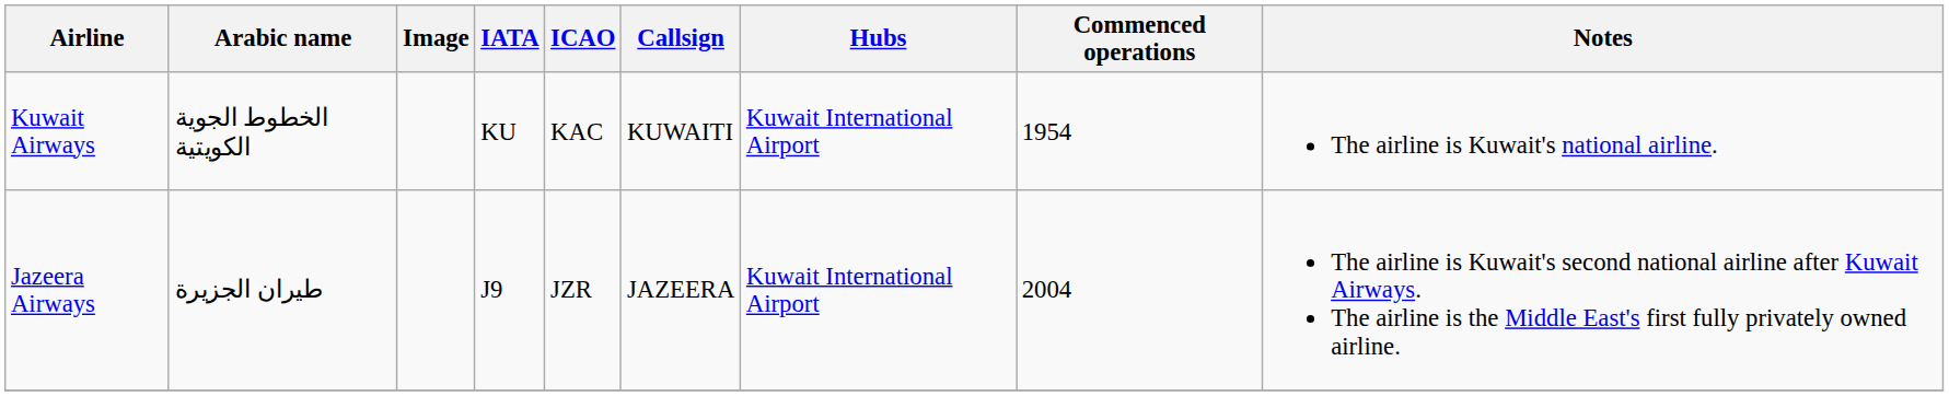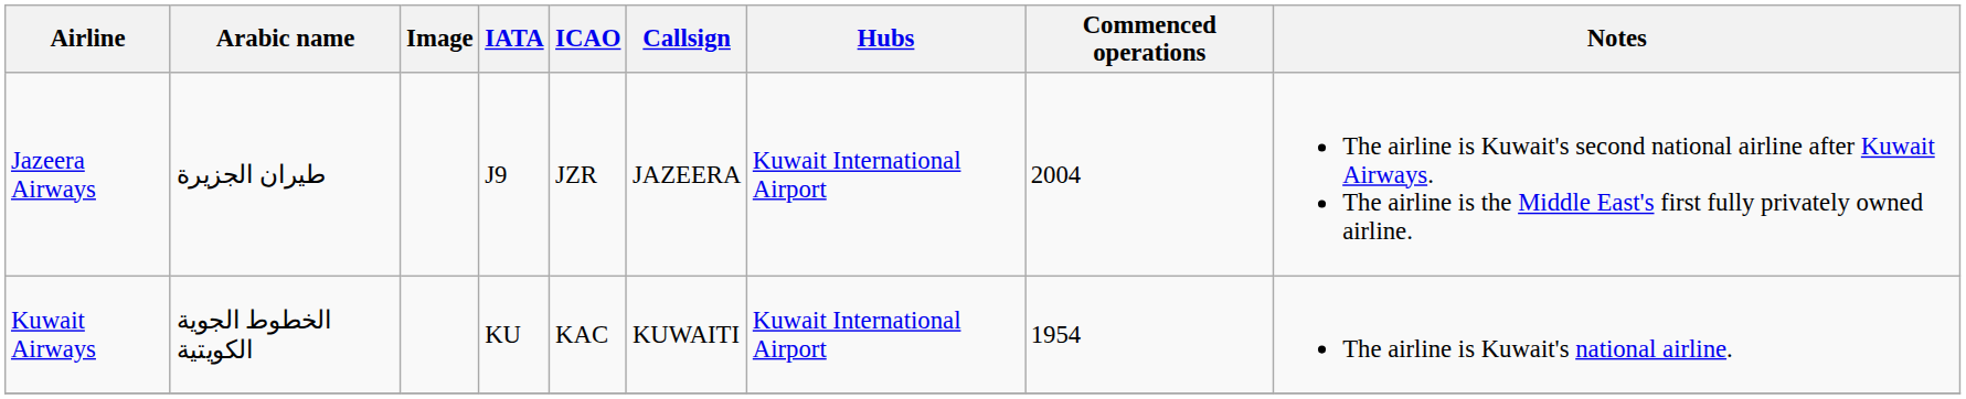 <table class="wikitable sortable">
 <tr valign="middle">
 <th>Airline</th>
 <th>Arabic name</th>
 <th>Image</th>
 <th><a href='#'>IATA</a></th>
 <th><a href='#'>ICAO</a></th>
 <th><a href='#'>Callsign</a></th>
 <th><a href='#'>Hubs</a></th>
 <th>Commenced operations</th>
 <th>Notes</th>
 </tr>
 <tr>
+<td><a href='#'>Jazeera Airways</a></td>
+<td>طيران الجزيرة</td>
+<td></td>
+<td>J9</td>
+<td>JZR</td>
+<td>JAZEERA</td>
+<td><a href='#'>Kuwait International Airport</a></td>
+<td>2004 </td>
+<td><br><ul><li>The airline is Kuwait's second national airline after <a href='#'>Kuwait Airways</a>.</li><li>The airline is the <a href='#'>Middle East's</a> first fully privately owned airline.</li></ul></td>
+</tr>
+<tr>
 <td><a href='#'>Kuwait Airways</a></td>
 <td>الخطوط الجوية الكويتية</td>
 <td></td>
 <td>KU</td>
 <td>KAC</td>
 <td>KUWAITI</td>
 <td><a href='#'>Kuwait International Airport</a></td>
 <td>1954 </td>
 <td><br><ul><li>The airline is Kuwait's <a href='#'>national airline</a>.</li></ul></td>
 </tr>
 <tr>
-<td><a href='#'>Jazeera Airways</a></td>
-<td>طيران الجزيرة</td>
-<td></td>
-<td>J9</td>
-<td>JZR</td>
-<td>JAZEERA</td>
-<td><a href='#'>Kuwait International Airport</a></td>
-<td>2004 </td>
-<td><br><ul><li>The airline is Kuwait's second national airline after <a href='#'>Kuwait Airways</a>.</li><li>The airline is the <a href='#'>Middle East's</a> first fully privately owned airline.</li></ul></td>
-</tr>
-<tr>
 </tr>
 </table>
